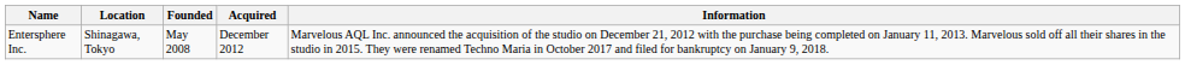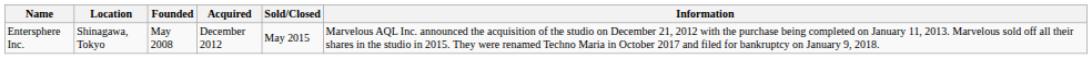 <table class="wikitable sortable"style="min-width: 75%; font-size: 80%;">
 <tr>
 <th>Name</th>
 <th>Location</th>
 <th>Founded</th>
 <th>Acquired</th>
+<th>Sold/Closed</th>
 <th>Information</th>
 </tr>
 <tr>
 <td>Entersphere Inc.</td>
 <td>Shinagawa, Tokyo</td>
 <td>May 2008</td>
 <td>December 2012</td>
+<td>May 2015</td>
 <td>Marvelous AQL Inc. announced the acquisition of the studio on December 21, 2012 with the purchase being completed on January 11, 2013. Marvelous sold off all their shares in the studio in 2015. They were renamed Techno Maria in October 2017 and filed for bankruptcy on January 9, 2018.</td>
 </tr>
 </table>
